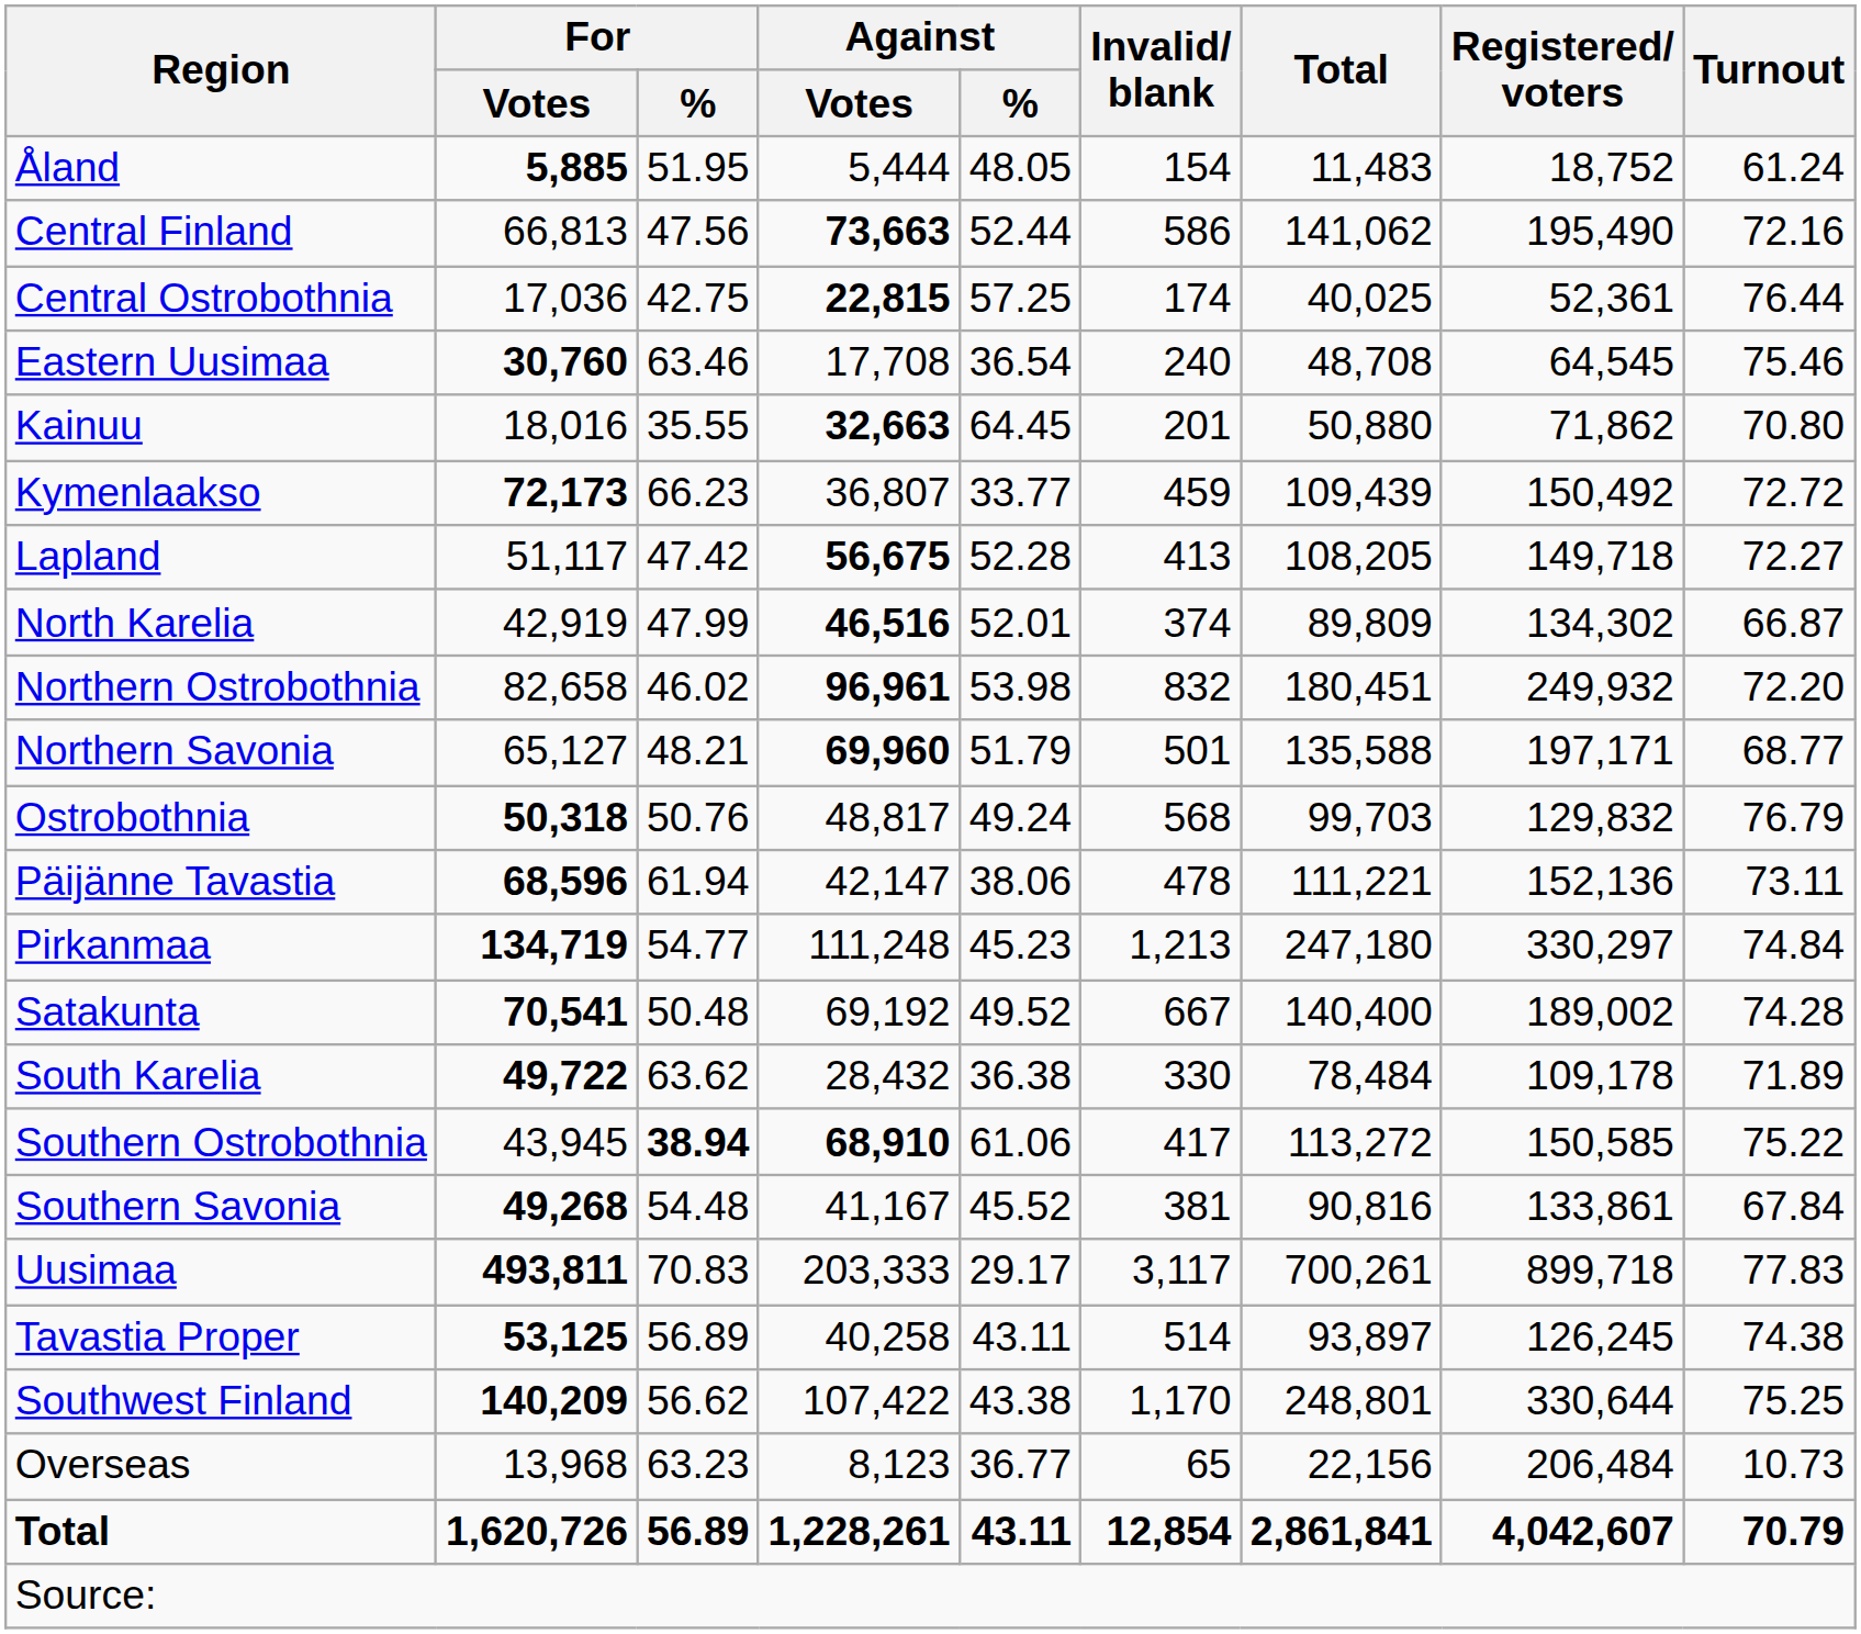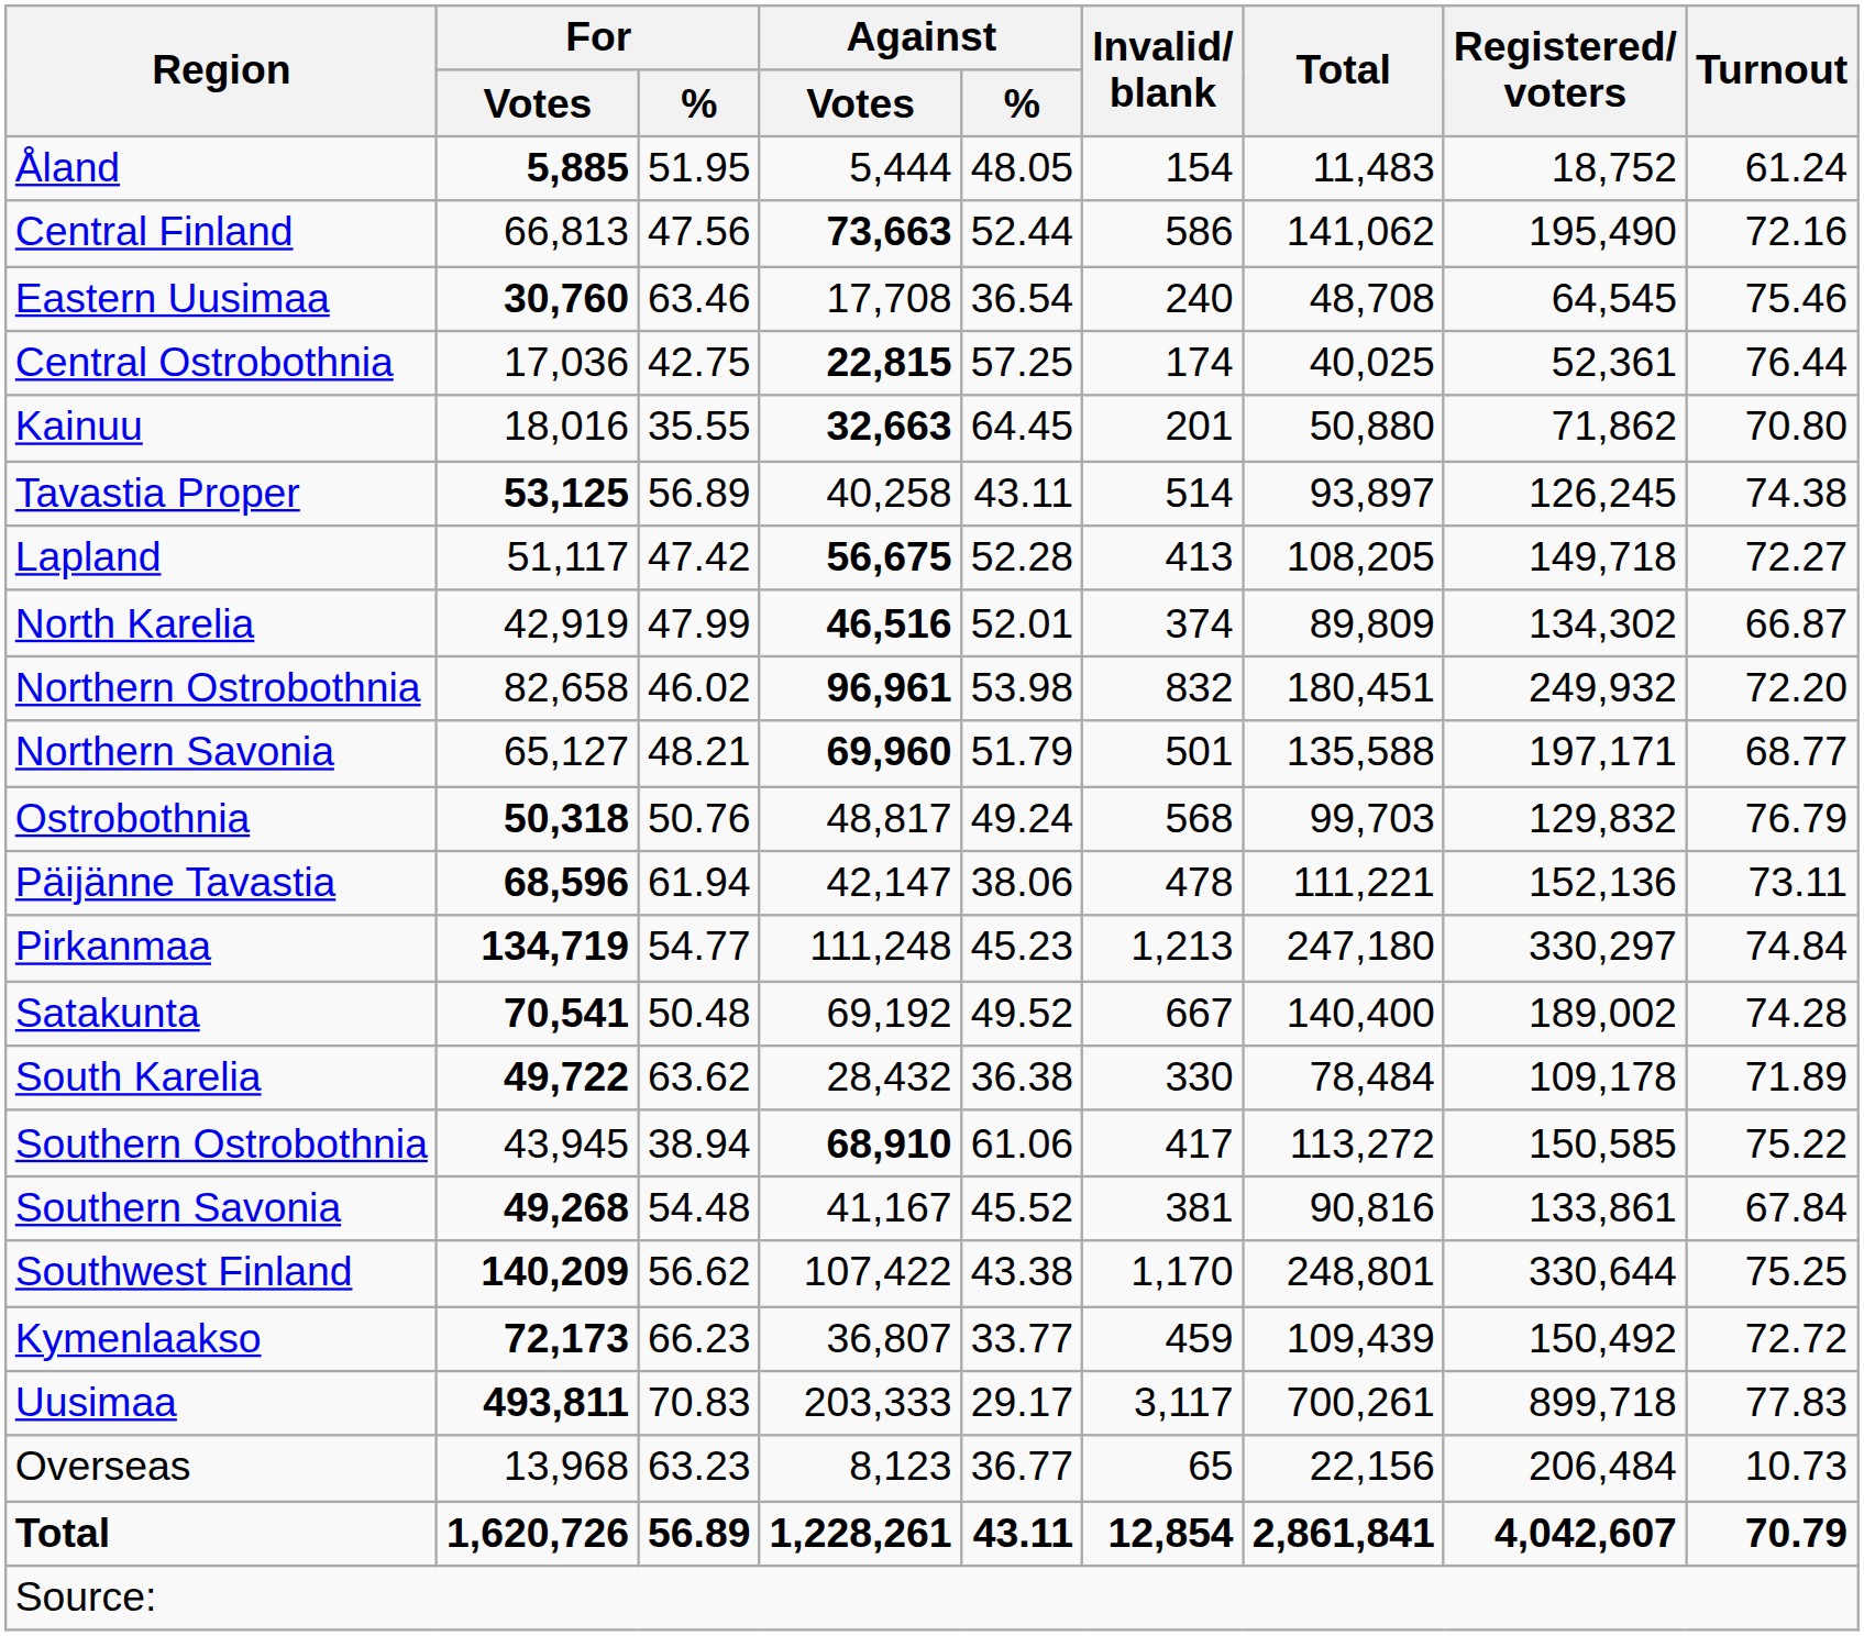 <table class="wikitable sortable" style=text-align:right>
 <tr>
 <th rowspan=2>Region</th>
 <th colspan=2>For</th>
 <th colspan=2>Against</th>
 <th rowspan=2>Invalid/<br>blank</th>
 <th rowspan=2>Total</th>
 <th rowspan=2>Registered/<br>voters</th>
 <th rowspan=2>Turnout</th>
 </tr>
 <tr>
 <th>Votes</th>
 <th>%</th>
 <th>Votes</th>
 <th>%</th>
 </tr>
 <tr>
 <td align=left><a href='#'>Åland</a></td>
 <td><strong>5,885</strong></td>
 <td>51.95</td>
 <td>5,444</td>
 <td>48.05</td>
 <td>154</td>
 <td>11,483</td>
 <td>18,752</td>
 <td>61.24</td>
 </tr>
 <tr>
 <td align=left><a href='#'>Central Finland</a></td>
 <td>66,813</td>
 <td>47.56</td>
 <td><strong>73,663</strong></td>
 <td>52.44</td>
 <td>586</td>
 <td>141,062</td>
 <td>195,490</td>
 <td>72.16</td>
 </tr>
 <tr>
+<td align=left><a href='#'>Eastern Uusimaa</a></td>
+<td><strong>30,760</strong></td>
+<td>63.46</td>
+<td>17,708</td>
+<td>36.54</td>
+<td>240</td>
+<td>48,708</td>
+<td>64,545</td>
+<td>75.46</td>
+</tr>
+<tr>
 <td align=left><a href='#'>Central Ostrobothnia</a></td>
 <td>17,036</td>
 <td>42.75</td>
 <td><strong>22,815</strong></td>
 <td>57.25</td>
 <td>174</td>
 <td>40,025</td>
 <td>52,361</td>
 <td>76.44</td>
-</tr>
-<tr>
-<td align=left><a href='#'>Eastern Uusimaa</a></td>
-<td><strong>30,760</strong></td>
-<td>63.46</td>
-<td>17,708</td>
-<td>36.54</td>
-<td>240</td>
-<td>48,708</td>
-<td>64,545</td>
-<td>75.46</td>
 </tr>
 <tr>
 <td align=left><a href='#'>Kainuu</a></td>
 <td>18,016</td>
 <td>35.55</td>
 <td><strong>32,663</strong></td>
 <td>64.45</td>
 <td>201</td>
 <td>50,880</td>
 <td>71,862</td>
 <td>70.80</td>
 </tr>
 <tr>
-<td align=left><a href='#'>Kymenlaakso</a></td>
-<td><strong>72,173</strong></td>
-<td>66.23</td>
-<td>36,807</td>
-<td>33.77</td>
-<td>459</td>
-<td>109,439</td>
-<td>150,492</td>
-<td>72.72</td>
+<td align=left><a href='#'>Tavastia Proper</a></td>
+<td><strong>53,125</strong></td>
+<td>56.89</td>
+<td>40,258</td>
+<td>43.11</td>
+<td>514</td>
+<td>93,897</td>
+<td>126,245</td>
+<td>74.38</td>
 </tr>
 <tr>
 <td align=left><a href='#'>Lapland</a></td>
 <td>51,117</td>
 <td>47.42</td>
 <td><strong>56,675</strong></td>
 <td>52.28</td>
 <td>413</td>
 <td>108,205</td>
 <td>149,718</td>
 <td>72.27</td>
 </tr>
 <tr>
 <td align=left><a href='#'>North Karelia</a></td>
 <td>42,919</td>
 <td>47.99</td>
 <td><strong>46,516</strong></td>
 <td>52.01</td>
 <td>374</td>
 <td>89,809</td>
 <td>134,302</td>
 <td>66.87</td>
 </tr>
 <tr>
 <td align=left><a href='#'>Northern Ostrobothnia</a></td>
 <td>82,658</td>
 <td>46.02</td>
 <td><strong>96,961</strong></td>
 <td>53.98</td>
 <td>832</td>
 <td>180,451</td>
 <td>249,932</td>
 <td>72.20</td>
 </tr>
 <tr>
 <td align=left><a href='#'>Northern Savonia</a></td>
 <td>65,127</td>
 <td>48.21</td>
 <td><strong>69,960</strong></td>
 <td>51.79</td>
 <td>501</td>
 <td>135,588</td>
 <td>197,171</td>
 <td>68.77</td>
 </tr>
 <tr>
 <td align=left><a href='#'>Ostrobothnia</a></td>
 <td><strong>50,318</strong></td>
 <td>50.76</td>
 <td>48,817</td>
 <td>49.24</td>
 <td>568</td>
 <td>99,703</td>
 <td>129,832</td>
 <td>76.79</td>
 </tr>
 <tr>
 <td align=left><a href='#'>Päijänne Tavastia</a></td>
 <td><strong>68,596</strong></td>
 <td>61.94</td>
 <td>42,147</td>
 <td>38.06</td>
 <td>478</td>
 <td>111,221</td>
 <td>152,136</td>
 <td>73.11</td>
 </tr>
 <tr>
 <td align=left><a href='#'>Pirkanmaa</a></td>
 <td><strong>134,719</strong></td>
 <td>54.77</td>
 <td>111,248</td>
 <td>45.23</td>
 <td>1,213</td>
 <td>247,180</td>
 <td>330,297</td>
 <td>74.84</td>
 </tr>
 <tr>
 <td align=left><a href='#'>Satakunta</a></td>
 <td><strong>70,541</strong></td>
 <td>50.48</td>
 <td>69,192</td>
 <td>49.52</td>
 <td>667</td>
 <td>140,400</td>
 <td>189,002</td>
 <td>74.28</td>
 </tr>
 <tr>
 <td align=left><a href='#'>South Karelia</a></td>
 <td><strong>49,722</strong></td>
 <td>63.62</td>
 <td>28,432</td>
 <td>36.38</td>
 <td>330</td>
 <td>78,484</td>
 <td>109,178</td>
 <td>71.89</td>
 </tr>
 <tr>
 <td align=left><a href='#'>Southern Ostrobothnia</a></td>
 <td>43,945</td>
-<td><strong>38.94</strong></td>
+<td>38.94</td>
 <td><strong>68,910</strong></td>
 <td>61.06</td>
 <td>417</td>
 <td>113,272</td>
 <td>150,585</td>
 <td>75.22</td>
 </tr>
 <tr>
 <td align=left><a href='#'>Southern Savonia</a></td>
 <td><strong>49,268</strong></td>
 <td>54.48</td>
 <td>41,167</td>
 <td>45.52</td>
 <td>381</td>
 <td>90,816</td>
 <td>133,861</td>
 <td>67.84</td>
 </tr>
 <tr>
+<td align=left><a href='#'>Southwest Finland</a></td>
+<td><strong>140,209</strong></td>
+<td>56.62</td>
+<td>107,422</td>
+<td>43.38</td>
+<td>1,170</td>
+<td>248,801</td>
+<td>330,644</td>
+<td>75.25</td>
+</tr>
+<tr>
+<td align=left><a href='#'>Kymenlaakso</a></td>
+<td><strong>72,173</strong></td>
+<td>66.23</td>
+<td>36,807</td>
+<td>33.77</td>
+<td>459</td>
+<td>109,439</td>
+<td>150,492</td>
+<td>72.72</td>
+</tr>
+<tr>
 <td align=left><a href='#'>Uusimaa</a></td>
 <td><strong>493,811</strong></td>
 <td>70.83</td>
 <td>203,333</td>
 <td>29.17</td>
 <td>3,117</td>
 <td>700,261</td>
 <td>899,718</td>
 <td>77.83</td>
-</tr>
-<tr>
-<td align=left><a href='#'>Tavastia Proper</a></td>
-<td><strong>53,125</strong></td>
-<td>56.89</td>
-<td>40,258</td>
-<td>43.11</td>
-<td>514</td>
-<td>93,897</td>
-<td>126,245</td>
-<td>74.38</td>
-</tr>
-<tr>
-<td align=left><a href='#'>Southwest Finland</a></td>
-<td><strong>140,209</strong></td>
-<td>56.62</td>
-<td>107,422</td>
-<td>43.38</td>
-<td>1,170</td>
-<td>248,801</td>
-<td>330,644</td>
-<td>75.25</td>
 </tr>
 <tr>
 <td align=left>Overseas</td>
 <td>13,968</td>
 <td>63.23</td>
 <td>8,123</td>
 <td>36.77</td>
 <td>65</td>
 <td>22,156</td>
 <td>206,484</td>
 <td>10.73</td>
 </tr>
 <tr class=sortbottom style=font-weight:bold>
 <td align=left>Total</td>
 <td>1,620,726</td>
 <td>56.89</td>
 <td>1,228,261</td>
 <td>43.11</td>
 <td>12,854</td>
 <td>2,861,841</td>
 <td>4,042,607</td>
 <td>70.79</td>
 </tr>
 <tr class=sortbottom>
 <td align=left colspan=9>Source: </td>
 </tr>
 </table>
